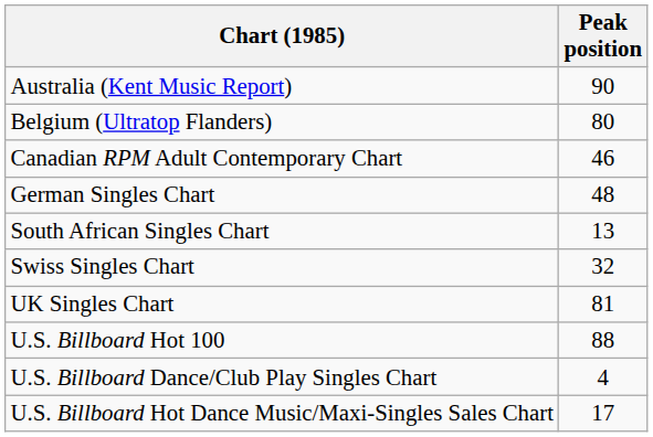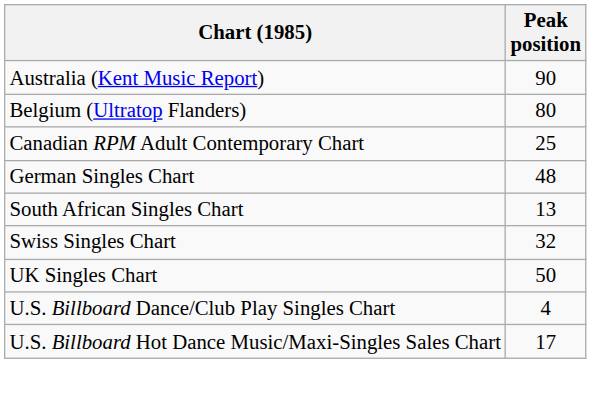 <table class="wikitable sortable">
 <tr>
 <th>Chart (1985)</th>
 <th>Peak<br>position</th>
 </tr>
 <tr>
 <td>Australia (<a href='#'>Kent Music Report</a>)</td>
 <td style="text-align:center;">90</td>
 </tr>
 <tr>
 <td align="left">Belgium (<a href='#'>Ultratop</a> Flanders)</td>
 <td style="text-align:center;">80</td>
 </tr>
 <tr>
 <td align="left">Canadian <em>RPM</em> Adult Contemporary Chart</td>
-<td style="text-align:center;">46</td>
+<td style="text-align:center;">25</td>
 </tr>
 <tr>
 <td align="left">German Singles Chart</td>
 <td style="text-align:center;">48</td>
 </tr>
 <tr>
 <td align="left">South African Singles Chart</td>
 <td style="text-align:center;">13</td>
 </tr>
 <tr>
 <td align="left">Swiss Singles Chart</td>
 <td style="text-align:center;">32</td>
 </tr>
 <tr>
 <td align="left">UK Singles Chart</td>
-<td style="text-align:center;">81</td>
-</tr>
-<tr>
-<td align="left">U.S. <em>Billboard</em> Hot 100</td>
-<td style="text-align:center;">88</td>
+<td style="text-align:center;">50</td>
 </tr>
 <tr>
 <td align="left">U.S. <em>Billboard</em> Dance/Club Play Singles Chart</td>
 <td style="text-align:center;">4</td>
 </tr>
 <tr>
 <td align="left">U.S. <em>Billboard</em> Hot Dance Music/Maxi-Singles Sales Chart</td>
 <td style="text-align:center;">17</td>
 </tr>
 </table>
